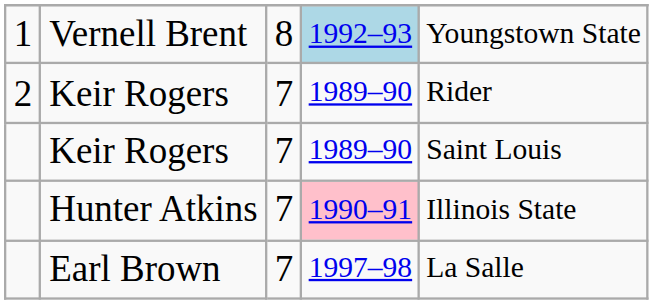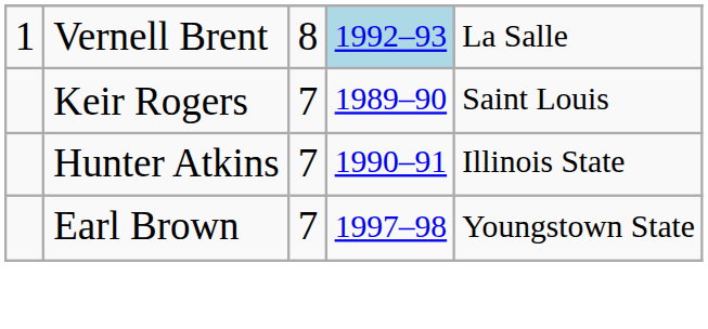 <table class="wikitable">
 <tr>
 </tr>
 <tr>
 <td>1</td>
 <td>Vernell Brent</td>
 <td>8</td>
 <td style="background: lightblue; font-size:80%;"><a href='#'>1992–93</a></td>
-<td style="font-size:80%;">Youngstown State</td>
-</tr>
-<tr>
-<td>2</td>
-<td>Keir Rogers</td>
-<td>7</td>
-<td style="font-size:80%;"><a href='#'>1989–90</a></td>
-<td style="font-size:80%;">Rider</td>
+<td style="font-size:80%;">La Salle</td>
 </tr>
 <tr>
 <td></td>
 <td>Keir Rogers</td>
 <td>7</td>
 <td style="font-size:80%;"><a href='#'>1989–90</a></td>
 <td style="font-size:80%;">Saint Louis</td>
 </tr>
 <tr>
 <td></td>
 <td>Hunter Atkins</td>
 <td>7</td>
-<td style="background: pink; font-size:80%;"><a href='#'>1990–91</a></td>
+<td style="font-size:80%;"><a href='#'>1990–91</a></td>
 <td style="font-size:80%;">Illinois State</td>
 </tr>
 <tr>
 <td></td>
 <td>Earl Brown</td>
 <td>7</td>
 <td style="font-size:80%;"><a href='#'>1997–98</a></td>
-<td style="font-size:80%;">La Salle</td>
+<td style="font-size:80%;">Youngstown State</td>
 </tr>
 </table>
